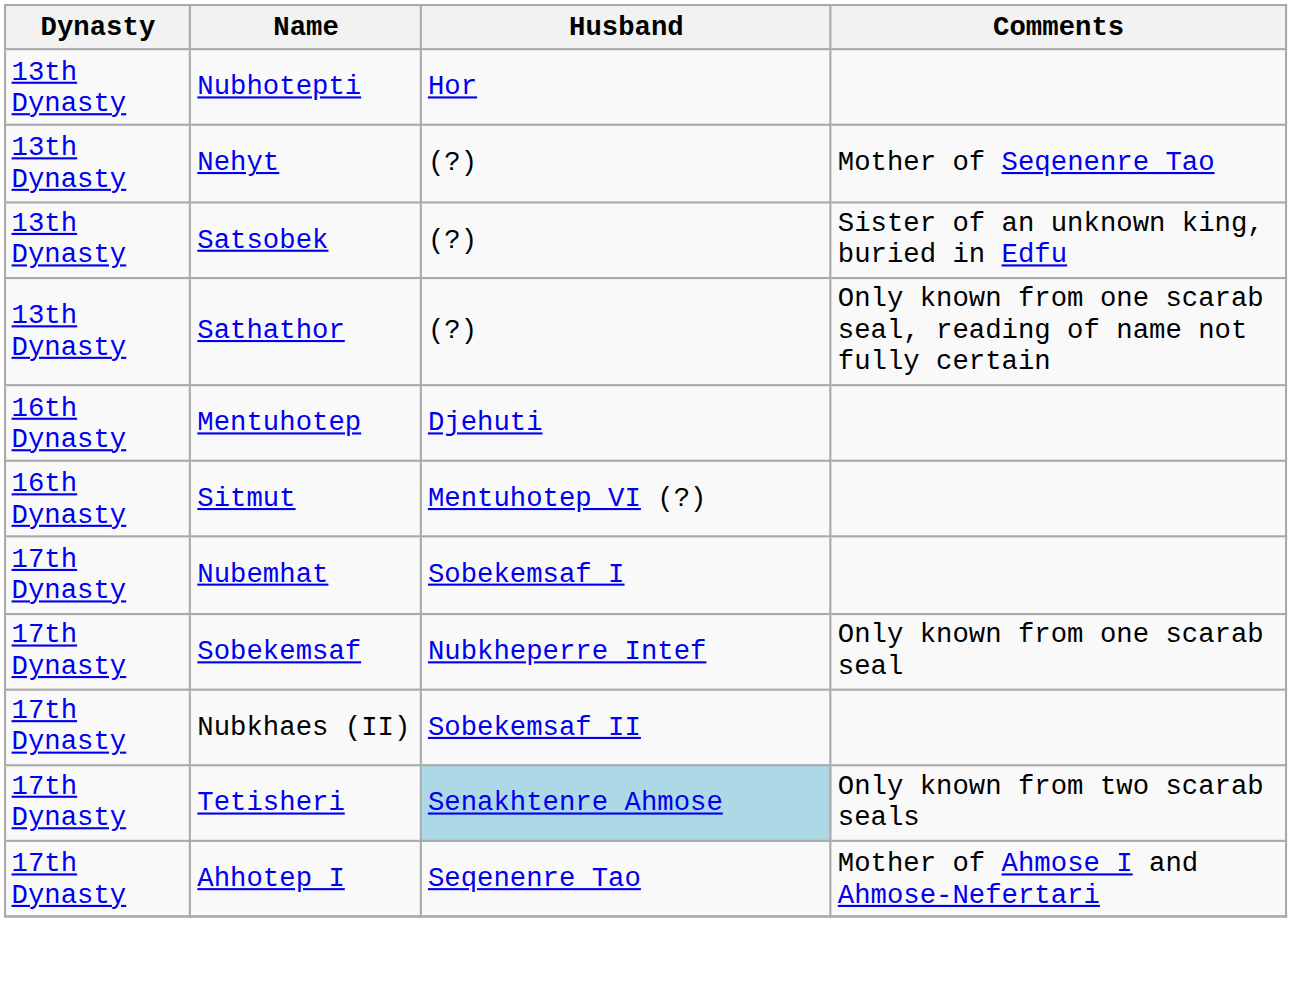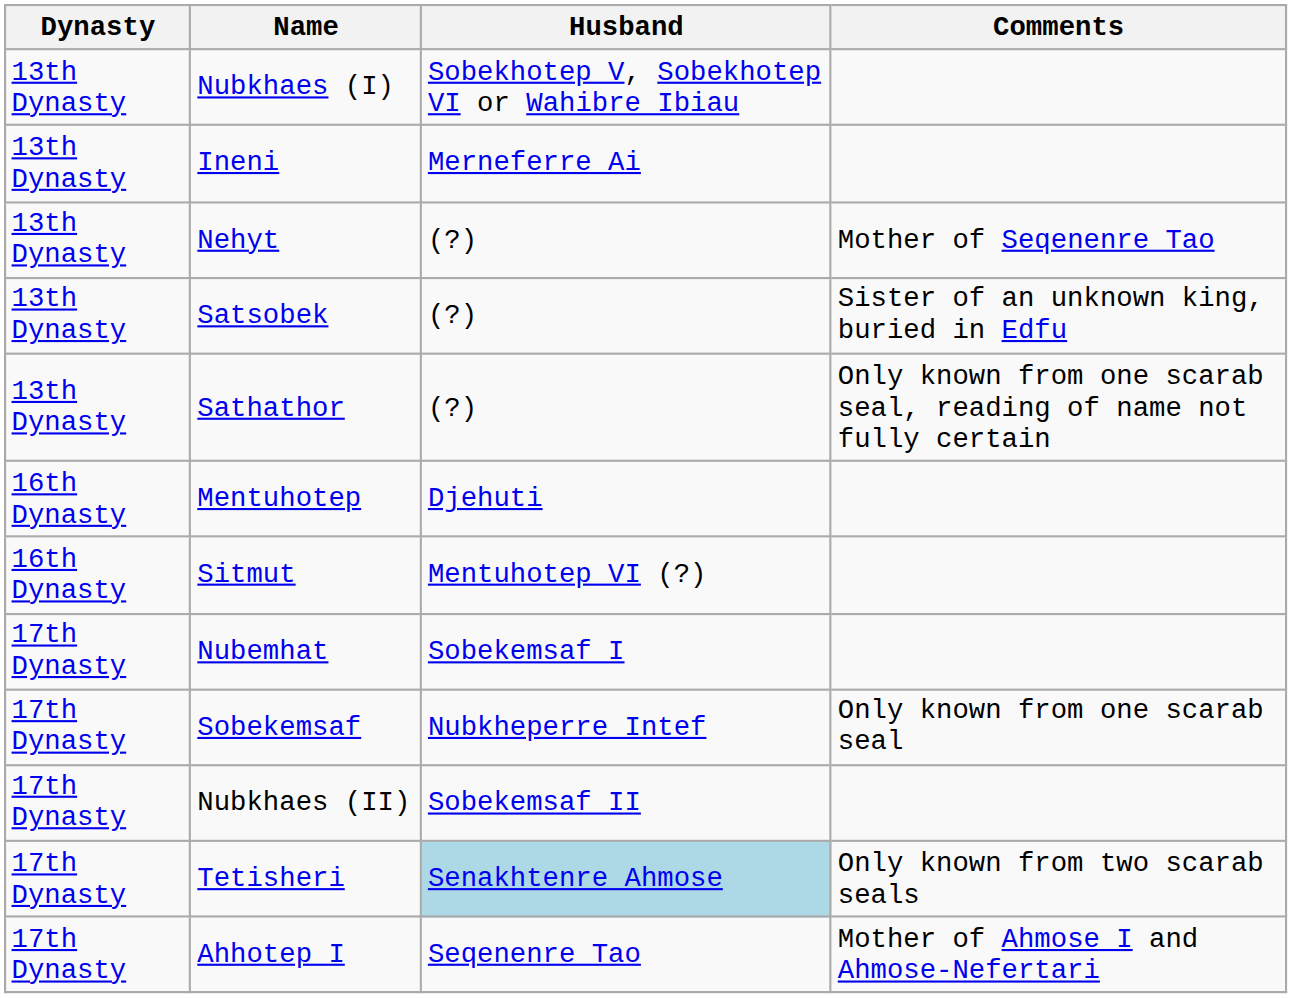 <table class="wikitable">
 <tr>
 <th width="100">Dynasty</th>
 <th width="120">Name</th>
 <th width="255">Husband</th>
 <th width="300">Comments</th>
 </tr>
 <tr>
 <td><a href='#'>13th Dynasty</a></td>
-<td><a href='#'>Nubhotepti</a></td>
-<td><a href='#'>Hor</a></td>
+<td><a href='#'>Nubkhaes</a> (I)</td>
+<td><a href='#'>Sobekhotep V</a>, <a href='#'>Sobekhotep VI</a> or <a href='#'>Wahibre Ibiau</a></td>
+<td></td>
+</tr>
+<tr>
+<td><a href='#'>13th Dynasty</a></td>
+<td><a href='#'>Ineni</a></td>
+<td><a href='#'>Merneferre Ai</a></td>
 <td></td>
 </tr>
 <tr>
 <td><a href='#'>13th Dynasty</a></td>
 <td><a href='#'>Nehyt</a></td>
 <td>(?)</td>
 <td>Mother of <a href='#'>Seqenenre Tao</a></td>
 </tr>
 <tr>
 <td><a href='#'>13th Dynasty</a></td>
 <td><a href='#'>Satsobek</a></td>
 <td>(?)</td>
 <td>Sister of an unknown king, buried in <a href='#'>Edfu</a></td>
 </tr>
 <tr>
 <td><a href='#'>13th Dynasty</a></td>
 <td><a href='#'>Sathathor</a></td>
 <td>(?)</td>
 <td>Only known from one scarab seal, reading of name not fully certain</td>
 </tr>
 <tr>
 <td><a href='#'>16th Dynasty</a></td>
 <td><a href='#'>Mentuhotep</a></td>
 <td><a href='#'>Djehuti</a></td>
 <td></td>
 </tr>
 <tr>
 <td><a href='#'>16th Dynasty</a></td>
 <td><a href='#'>Sitmut</a></td>
 <td><a href='#'>Mentuhotep VI</a> (?)</td>
 <td></td>
 </tr>
 <tr>
 <td><a href='#'>17th Dynasty</a></td>
 <td><a href='#'>Nubemhat</a></td>
 <td><a href='#'>Sobekemsaf I</a></td>
 <td></td>
 </tr>
 <tr>
 <td><a href='#'>17th Dynasty</a></td>
 <td><a href='#'>Sobekemsaf</a></td>
 <td><a href='#'>Nubkheperre Intef</a></td>
 <td>Only known from one scarab seal</td>
 </tr>
 <tr>
 <td><a href='#'>17th Dynasty</a></td>
 <td>Nubkhaes (II)</td>
 <td><a href='#'>Sobekemsaf II</a></td>
 <td></td>
 </tr>
 <tr>
 <td><a href='#'>17th Dynasty</a></td>
 <td><a href='#'>Tetisheri</a></td>
 <td style="background: lightblue;"><a href='#'>Senakhtenre Ahmose</a></td>
 <td>Only known from two scarab seals</td>
 </tr>
 <tr>
 <td><a href='#'>17th Dynasty</a></td>
 <td><a href='#'>Ahhotep I</a></td>
 <td><a href='#'>Seqenenre Tao</a></td>
 <td>Mother of <a href='#'>Ahmose I</a> and <a href='#'>Ahmose-Nefertari</a></td>
 </tr>
 <tr>
 </tr>
 </table>
